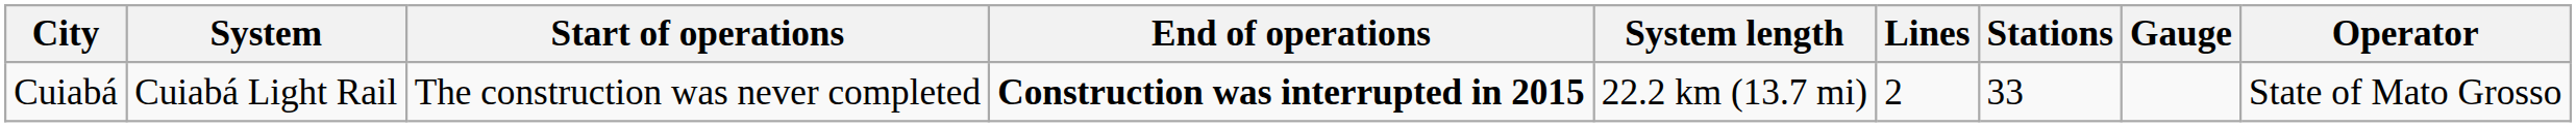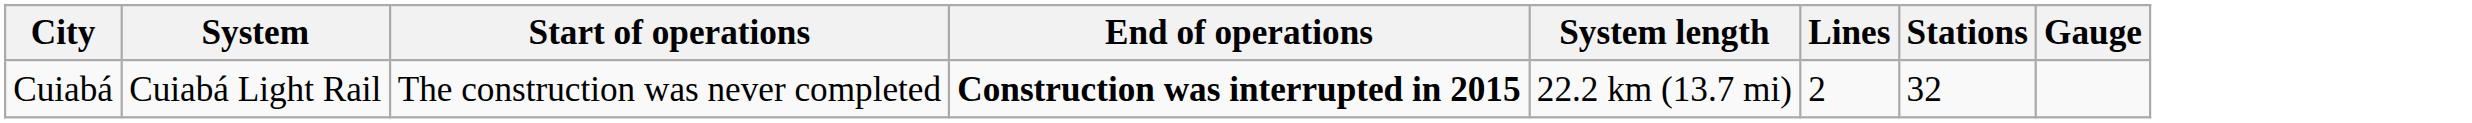 <table class="wikitable sortable">
 <tr>
 <th>City</th>
 <th>System</th>
 <th>Start of operations</th>
 <th>End of operations</th>
 <th>System length</th>
 <th>Lines</th>
 <th>Stations</th>
 <th>Gauge</th>
-<th>Operator</th>
 </tr>
 <tr>
 <td>Cuiabá</td>
 <td>Cuiabá Light Rail</td>
 <td>The construction was never completed</td>
 <td><strong>Construction was interrupted in 2015</strong></td>
 <td>22.2 km (13.7 mi)</td>
 <td>2</td>
-<td>33</td>
+<td>32</td>
 <td></td>
-<td> State of Mato Grosso</td>
 </tr>
 </table>
